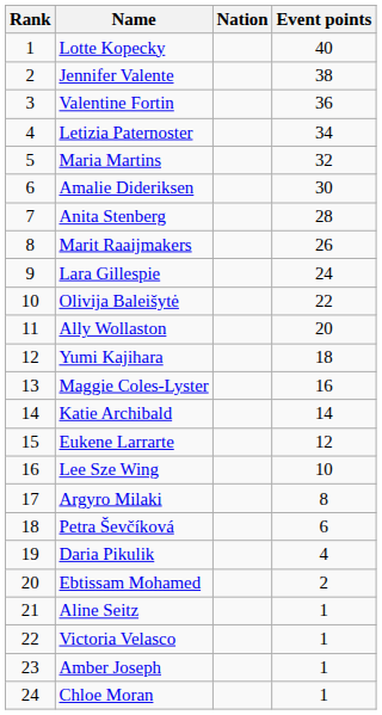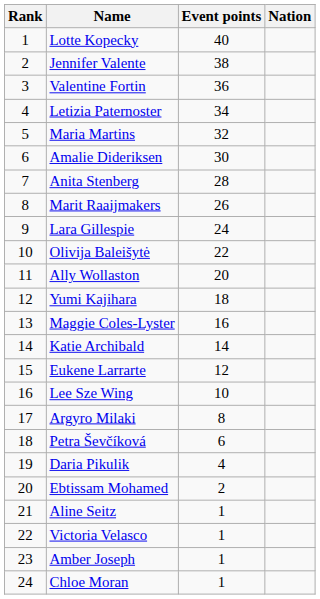 <table class="wikitable sortable" style="text-align:center">
 <tr>
 <th>Rank</th>
 <th>Name</th>
+<th>Event points</th>
 <th>Nation</th>
-<th>Event points</th>
 </tr>
 <tr>
 <td>1</td>
 <td align=left><a href='#'>Lotte Kopecky</a></td>
+<td>40</td>
 <td align=left></td>
-<td>40</td>
 </tr>
 <tr>
 <td>2</td>
 <td align=left><a href='#'>Jennifer Valente</a></td>
+<td>38</td>
 <td align=left></td>
-<td>38</td>
 </tr>
 <tr>
 <td>3</td>
 <td align=left><a href='#'>Valentine Fortin</a></td>
+<td>36</td>
 <td align=left></td>
-<td>36</td>
 </tr>
 <tr>
 <td>4</td>
 <td align=left><a href='#'>Letizia Paternoster</a></td>
+<td>34</td>
 <td align=left></td>
-<td>34</td>
 </tr>
 <tr>
 <td>5</td>
 <td align=left><a href='#'>Maria Martins</a></td>
+<td>32</td>
 <td align=left></td>
-<td>32</td>
 </tr>
 <tr>
 <td>6</td>
 <td align=left><a href='#'>Amalie Dideriksen</a></td>
+<td>30</td>
 <td align=left></td>
-<td>30</td>
 </tr>
 <tr>
 <td>7</td>
 <td align=left><a href='#'>Anita Stenberg</a></td>
+<td>28</td>
 <td align=left></td>
-<td>28</td>
 </tr>
 <tr>
 <td>8</td>
 <td align=left><a href='#'>Marit Raaijmakers</a></td>
+<td>26</td>
 <td align=left></td>
-<td>26</td>
 </tr>
 <tr>
 <td>9</td>
 <td align=left><a href='#'>Lara Gillespie</a></td>
+<td>24</td>
 <td align=left></td>
-<td>24</td>
 </tr>
 <tr>
 <td>10</td>
 <td align=left><a href='#'>Olivija Baleišytė</a></td>
+<td>22</td>
 <td align=left></td>
-<td>22</td>
 </tr>
 <tr>
 <td>11</td>
 <td align=left><a href='#'>Ally Wollaston</a></td>
+<td>20</td>
 <td align=left></td>
-<td>20</td>
 </tr>
 <tr>
 <td>12</td>
 <td align=left><a href='#'>Yumi Kajihara</a></td>
+<td>18</td>
 <td align=left></td>
-<td>18</td>
 </tr>
 <tr>
 <td>13</td>
 <td align=left><a href='#'>Maggie Coles-Lyster</a></td>
+<td>16</td>
 <td align=left></td>
-<td>16</td>
 </tr>
 <tr>
 <td>14</td>
 <td align=left><a href='#'>Katie Archibald</a></td>
+<td>14</td>
 <td align=left></td>
-<td>14</td>
 </tr>
 <tr>
 <td>15</td>
 <td align=left><a href='#'>Eukene Larrarte</a></td>
+<td>12</td>
 <td align=left></td>
-<td>12</td>
 </tr>
 <tr>
 <td>16</td>
 <td align=left><a href='#'>Lee Sze Wing</a></td>
+<td>10</td>
 <td align=left></td>
-<td>10</td>
 </tr>
 <tr>
 <td>17</td>
 <td align=left><a href='#'>Argyro Milaki</a></td>
+<td>8</td>
 <td align=left></td>
-<td>8</td>
 </tr>
 <tr>
 <td>18</td>
 <td align=left><a href='#'>Petra Ševčíková</a></td>
+<td>6</td>
 <td align=left></td>
-<td>6</td>
 </tr>
 <tr>
 <td>19</td>
 <td align=left><a href='#'>Daria Pikulik</a></td>
+<td>4</td>
 <td align=left></td>
-<td>4</td>
 </tr>
 <tr>
 <td>20</td>
 <td align=left><a href='#'>Ebtissam Mohamed</a></td>
+<td>2</td>
 <td align=left></td>
-<td>2</td>
 </tr>
 <tr>
 <td>21</td>
 <td align=left><a href='#'>Aline Seitz</a></td>
+<td>1</td>
 <td align=left></td>
-<td>1</td>
 </tr>
 <tr>
 <td>22</td>
 <td align=left><a href='#'>Victoria Velasco</a></td>
+<td>1</td>
 <td align=left></td>
-<td>1</td>
 </tr>
 <tr>
 <td>23</td>
 <td align=left><a href='#'>Amber Joseph</a></td>
+<td>1</td>
 <td align=left></td>
-<td>1</td>
 </tr>
 <tr>
 <td>24</td>
 <td align=left><a href='#'>Chloe Moran</a></td>
+<td>1</td>
 <td align=left></td>
-<td>1</td>
 </tr>
 </table>
